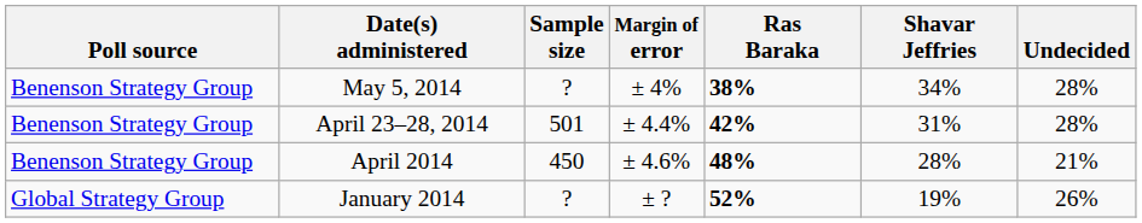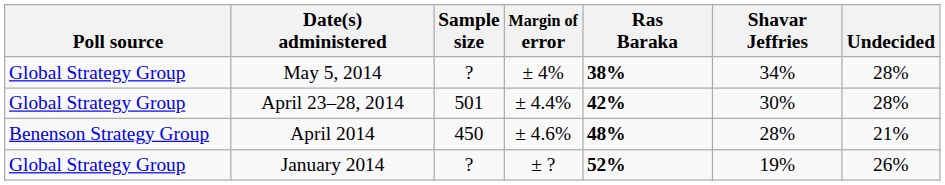 <table class="wikitable">
 <tr valign= bottom>
 <th style="width:180px;">Poll source</th>
 <th style="width:160px;">Date(s)<br>administered</th>
 <th class=small>Sample<br>size</th>
 <th><small>Margin of</small><br>error</th>
 <th style="width:100px;">Ras<br>Baraka</th>
 <th style="width:100px;">Shavar<br>Jeffries</th>
 <th style="width:40px;">Undecided</th>
 </tr>
 <tr>
-<td><a href='#'>Benenson Strategy Group</a></td>
+<td><a href='#'>Global Strategy Group</a></td>
 <td align=center>May 5, 2014</td>
 <td align=center>?</td>
 <td align=center>± 4%</td>
 <td><strong>38%</strong></td>
 <td align=center>34%</td>
 <td align=center>28%</td>
 </tr>
 <tr>
-<td><a href='#'>Benenson Strategy Group</a></td>
+<td><a href='#'>Global Strategy Group</a></td>
 <td align=center>April 23–28, 2014</td>
 <td align=center>501</td>
 <td align=center>± 4.4%</td>
 <td><strong>42%</strong></td>
-<td align=center>31%</td>
+<td align=center>30%</td>
 <td align=center>28%</td>
 </tr>
 <tr>
 <td><a href='#'>Benenson Strategy Group</a></td>
 <td align=center>April 2014</td>
 <td align=center>450</td>
 <td align=center>± 4.6%</td>
 <td><strong>48%</strong></td>
 <td align=center>28%</td>
 <td align=center>21%</td>
 </tr>
 <tr>
 <td><a href='#'>Global Strategy Group</a></td>
 <td align=center>January 2014</td>
 <td align=center>?</td>
 <td align=center>± ?</td>
 <td><strong>52%</strong></td>
 <td align=center>19%</td>
 <td align=center>26%</td>
 </tr>
 </table>
